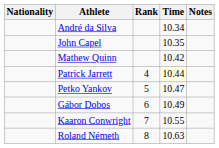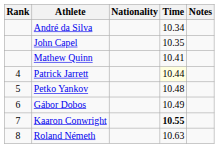 <table class="wikitable sortable" style="text-align:center">
 <tr>
+<th>Rank</th>
+<th>Athlete</th>
 <th>Nationality</th>
-<th>Athlete</th>
-<th>Rank</th>
 <th>Time</th>
 <th>Notes</th>
 </tr>
 <tr>
+<td></td>
+<td align=left><a href='#'>André da Silva</a></td>
 <td align=left></td>
-<td align=left><a href='#'>André da Silva</a></td>
-<td></td>
 <td>10.34</td>
 <td></td>
 </tr>
 <tr>
+<td></td>
+<td align=left><a href='#'>John Capel</a></td>
 <td align=left></td>
-<td align=left><a href='#'>John Capel</a></td>
-<td></td>
 <td>10.35</td>
 <td></td>
 </tr>
 <tr>
+<td></td>
+<td align=left><a href='#'>Mathew Quinn</a></td>
 <td align=left></td>
-<td align=left><a href='#'>Mathew Quinn</a></td>
-<td></td>
-<td>10.42</td>
+<td>10.41</td>
 <td></td>
 </tr>
 <tr>
+<td>4</td>
+<td align=left><a href='#'>Patrick Jarrett</a></td>
 <td align=left></td>
-<td align=left><a href='#'>Patrick Jarrett</a></td>
-<td>4</td>
 <td style="background: lightyellow;">10.44</td>
 <td></td>
 </tr>
 <tr>
+<td>5</td>
+<td align=left><a href='#'>Petko Yankov</a></td>
 <td align=left></td>
-<td align=left><a href='#'>Petko Yankov</a></td>
-<td>5</td>
-<td>10.47</td>
+<td>10.48</td>
 <td></td>
 </tr>
 <tr>
+<td>6</td>
+<td align=left><a href='#'>Gábor Dobos</a></td>
 <td align=left></td>
-<td align=left><a href='#'>Gábor Dobos</a></td>
-<td>6</td>
 <td>10.49</td>
 <td></td>
 </tr>
 <tr>
+<td>7</td>
+<td align=left><a href='#'>Kaaron Conwright</a></td>
 <td align=left></td>
-<td align=left><a href='#'>Kaaron Conwright</a></td>
-<td>7</td>
-<td>10.55</td>
+<td><strong>10.55</strong></td>
 <td></td>
 </tr>
 <tr>
+<td>8</td>
+<td align=left><a href='#'>Roland Németh</a></td>
 <td align=left></td>
-<td align=left><a href='#'>Roland Németh</a></td>
-<td>8</td>
 <td>10.63</td>
 <td></td>
 </tr>
 </table>
